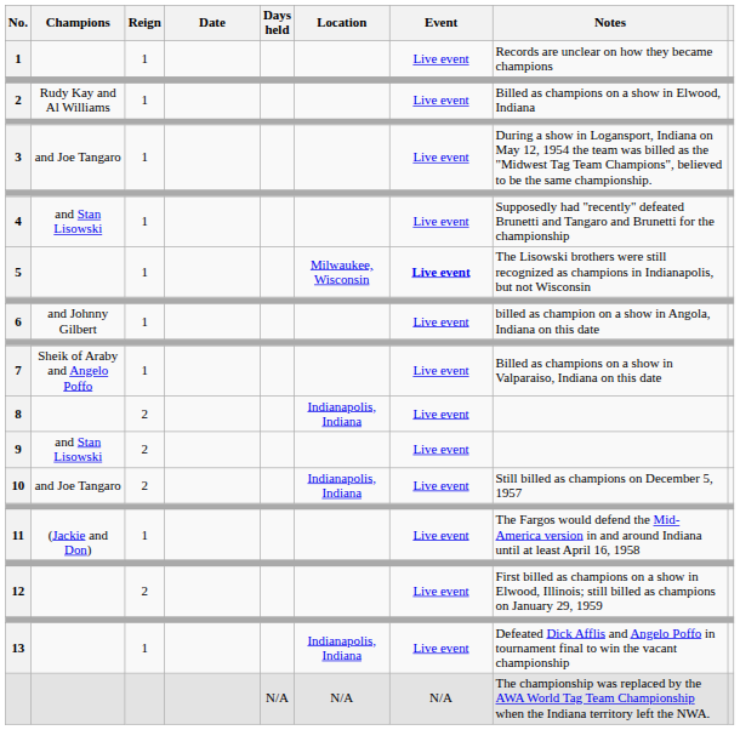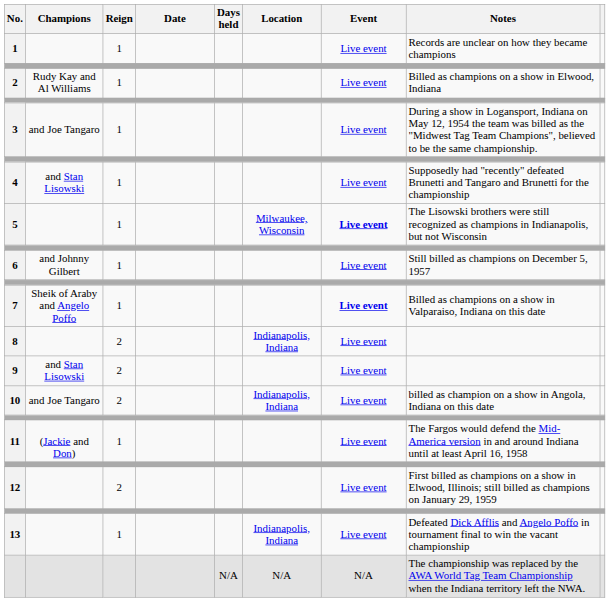 <table class="wikitable sortable" style="text-align: center" width=100%>
 <tr>
 <th width=0 data-sort-type="number" scope="col">No.</th>
 <th width=14% scope="col">Champions</th>
 <th width=0 scope="col">Reign</th>
 <th width=16% scope="col">Date</th>
 <th width=0 data-sort-type="number" scope="col">Days held</th>
 <th width=14% scope="col">Location</th>
 <th width=17% scope="col">Event</th>
 <th width=51% class="unsortable" scope="col">Notes</th>
 <th width=0 class="unsortable" scope="col"></th>
 </tr>
 <tr>
 <th scope=row>1</th>
 <td></td>
 <td>1</td>
 <td> </td>
 <td></td>
 <td></td>
 <td><a href='#'>Live event</a></td>
 <td align=left>Records are unclear on how they became champions</td>
 <td></td>
 </tr>
 <tr>
 <td colspan=9 style="background: #aaaaaa;"></td>
 </tr>
 <tr>
 <th scope=row>2</th>
 <td>Rudy Kay and Al Williams</td>
 <td>1</td>
 <td> </td>
 <td></td>
 <td></td>
 <td><a href='#'>Live event</a></td>
 <td align=left>Billed as champions on a show in Elwood, Indiana</td>
 <td></td>
 </tr>
 <tr>
 <td colspan=9 style="background: #aaaaaa;"></td>
 </tr>
 <tr>
 <th scope=row>3</th>
 <td> and Joe Tangaro</td>
 <td>1</td>
 <td> </td>
 <td></td>
 <td></td>
 <td><a href='#'>Live event</a></td>
 <td align=left>During a show in Logansport, Indiana on May 12, 1954 the team was billed as the "Midwest Tag Team Champions", believed to be the same championship.</td>
 <td></td>
 </tr>
 <tr>
 <td colspan=9 style="background: #aaaaaa;"></td>
 </tr>
 <tr>
 <th scope=row>4</th>
 <td> and <a href='#'>Stan Lisowski</a></td>
 <td>1</td>
 <td> </td>
 <td></td>
 <td></td>
 <td><a href='#'>Live event</a></td>
 <td align=left>Supposedly had "recently" defeated Brunetti and Tangaro and Brunetti for the championship</td>
 <td></td>
 </tr>
 <tr>
 <th scope=row>5</th>
 <td></td>
 <td>1</td>
 <td></td>
 <td></td>
 <td><a href='#'>Milwaukee, Wisconsin</a></td>
 <td><strong><a href='#'>Live event</a></strong></td>
 <td align=left>The Lisowski brothers were still recognized as champions in Indianapolis, but not Wisconsin</td>
 <td></td>
 </tr>
 <tr>
 <td colspan=9 style="background: #aaaaaa;"></td>
 </tr>
 <tr>
 <th scope=row>6</th>
 <td> and Johnny Gilbert</td>
 <td>1</td>
 <td> </td>
 <td></td>
 <td></td>
 <td><a href='#'>Live event</a></td>
-<td align=left>billed as champion on a show in Angola, Indiana on this date</td>
+<td align=left>Still billed as champions on December 5, 1957</td>
 <td></td>
 </tr>
 <tr>
 <td colspan=9 style="background: #aaaaaa;"></td>
 </tr>
 <tr>
 <th scope=row>7</th>
 <td>Sheik of Araby and <a href='#'>Angelo Poffo</a></td>
 <td>1</td>
 <td> </td>
 <td></td>
 <td></td>
-<td><a href='#'>Live event</a></td>
+<td><strong><a href='#'>Live event</a></strong></td>
 <td align=left>Billed as champions on a show in Valparaiso, Indiana on this date</td>
 <td></td>
 </tr>
 <tr>
 <th scope=row>8</th>
 <td></td>
 <td>2</td>
 <td></td>
 <td></td>
 <td><a href='#'>Indianapolis, Indiana</a></td>
 <td><a href='#'>Live event</a></td>
 <td align=left> </td>
 <td></td>
 </tr>
 <tr>
 <th scope=row>9</th>
 <td> and <a href='#'>Stan Lisowski</a></td>
 <td>2</td>
 <td></td>
 <td></td>
 <td></td>
 <td><a href='#'>Live event</a></td>
 <td align=left> </td>
 <td></td>
 </tr>
 <tr>
 <th scope=row>10</th>
 <td> and Joe Tangaro</td>
 <td>2</td>
 <td></td>
 <td></td>
 <td><a href='#'>Indianapolis, Indiana</a></td>
 <td><a href='#'>Live event</a></td>
-<td align=left>Still billed as champions on December 5, 1957</td>
+<td align=left>billed as champion on a show in Angola, Indiana on this date</td>
 <td></td>
 </tr>
 <tr>
 <td colspan=9 style="background: #aaaaaa;"></td>
 </tr>
 <tr>
 <th scope=row>11</th>
 <td><br>(<a href='#'>Jackie</a> and <a href='#'>Don</a>)</td>
 <td>1</td>
 <td> </td>
 <td></td>
 <td></td>
 <td><a href='#'>Live event</a></td>
 <td align=left>The Fargos would defend the <a href='#'>Mid-America version</a> in and around Indiana until at least April 16, 1958</td>
 <td></td>
 </tr>
 <tr>
 <td colspan=9 style="background: #aaaaaa;"></td>
 </tr>
 <tr>
 <th scope=row>12</th>
 <td></td>
 <td>2</td>
 <td> </td>
 <td></td>
 <td></td>
 <td><a href='#'>Live event</a></td>
 <td align=left>First billed as champions on a show in Elwood, Illinois; still billed as champions on January 29, 1959</td>
 <td></td>
 </tr>
 <tr>
 <td colspan=9 style="background: #aaaaaa;"></td>
 </tr>
 <tr>
 <th scope=row>13</th>
 <td></td>
 <td>1</td>
 <td></td>
 <td></td>
 <td><a href='#'>Indianapolis, Indiana</a></td>
 <td><a href='#'>Live event</a></td>
 <td align=left>Defeated <a href='#'>Dick Afflis</a> and <a href='#'>Angelo Poffo</a> in tournament final to win the vacant championship</td>
 <td></td>
 </tr>
 <tr style="background-color:#e3e3e3">
 <td scope="row"></td>
 <td></td>
 <td></td>
 <td></td>
 <td>N/A</td>
 <td>N/A</td>
 <td>N/A</td>
 <td align=left>The championship was replaced by the <a href='#'>AWA World Tag Team Championship</a> when the Indiana territory left the NWA.</td>
 <td></td>
 </tr>
 </table>
